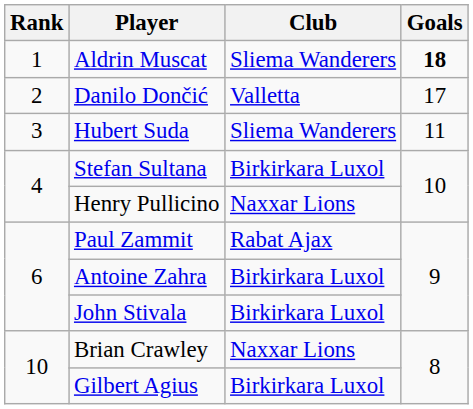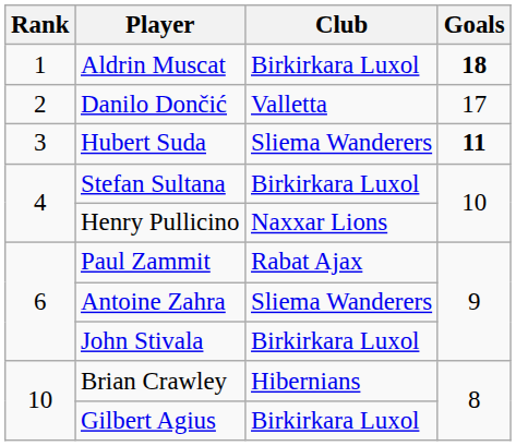 <table class="wikitable" style="text-align:center">
 <tr>
 <th>Rank</th>
 <th>Player</th>
 <th>Club</th>
 <th>Goals</th>
 </tr>
 <tr>
 <td>1</td>
 <td align="left"> <a href='#'>Aldrin Muscat</a></td>
-<td align="left"><a href='#'>Sliema Wanderers</a></td>
+<td align="left"><a href='#'>Birkirkara Luxol</a></td>
 <td><strong>18</strong></td>
 </tr>
 <tr>
 <td>2</td>
 <td align="left"><a href='#'>Danilo Dončić</a></td>
 <td align="left"><a href='#'>Valletta</a></td>
 <td>17</td>
 </tr>
 <tr>
 <td>3</td>
 <td align="left"> <a href='#'>Hubert Suda</a></td>
 <td align="left"><a href='#'>Sliema Wanderers</a></td>
-<td>11</td>
+<td><strong>11</strong></td>
 </tr>
 <tr>
 <td rowspan="2">4</td>
 <td align="left"> <a href='#'>Stefan Sultana</a></td>
 <td align="left"><a href='#'>Birkirkara Luxol</a></td>
 <td rowspan="2">10</td>
 </tr>
 <tr>
 <td align="left"> Henry Pullicino</td>
 <td align="left"><a href='#'>Naxxar Lions</a></td>
 </tr>
 <tr>
 <td rowspan="3">6</td>
 <td align="left"> <a href='#'>Paul Zammit</a></td>
 <td align="left"><a href='#'>Rabat Ajax</a></td>
 <td rowspan="3">9</td>
 </tr>
 <tr>
 <td align="left"> <a href='#'>Antoine Zahra</a></td>
-<td align="left"><a href='#'>Birkirkara Luxol</a></td>
+<td align="left"><a href='#'>Sliema Wanderers</a></td>
 </tr>
 <tr>
 <td align="left"> <a href='#'>John Stivala</a></td>
 <td align="left"><a href='#'>Birkirkara Luxol</a></td>
 </tr>
 <tr>
 <td rowspan="2">10</td>
 <td align="left"> Brian Crawley</td>
-<td align="left"><a href='#'>Naxxar Lions</a></td>
+<td align="left"><a href='#'>Hibernians</a></td>
 <td rowspan="2">8</td>
 </tr>
 <tr>
 <td align="left"> <a href='#'>Gilbert Agius</a></td>
 <td align="left"><a href='#'>Birkirkara Luxol</a></td>
 </tr>
 </table>
